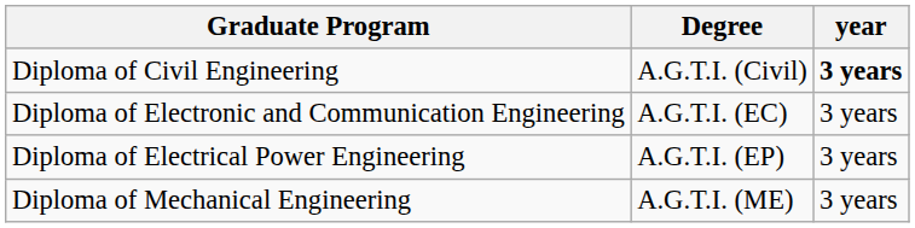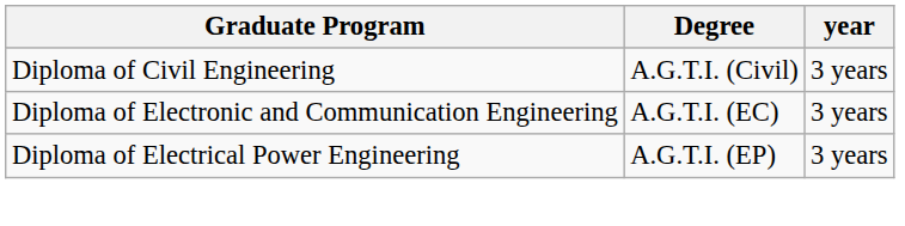 <table class="wikitable">
 <tr>
 <th>Graduate Program</th>
 <th>Degree</th>
 <th>year</th>
 </tr>
 <tr>
 <td>Diploma of Civil Engineering</td>
 <td>A.G.T.I. (Civil)</td>
-<td><strong>3 years</strong></td>
+<td>3 years</td>
 </tr>
 <tr>
 <td>Diploma of Electronic and Communication Engineering</td>
 <td>A.G.T.I. (EC)</td>
 <td>3 years</td>
 </tr>
 <tr>
 <td>Diploma of Electrical Power Engineering</td>
 <td>A.G.T.I. (EP)</td>
 <td>3 years</td>
 </tr>
-<tr>
-<td>Diploma of Mechanical Engineering</td>
-<td>A.G.T.I. (ME)</td>
-<td>3 years</td>
-</tr>
 </table>
